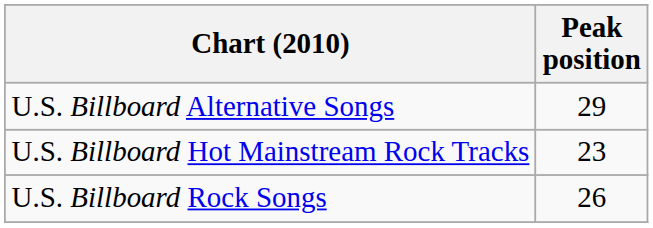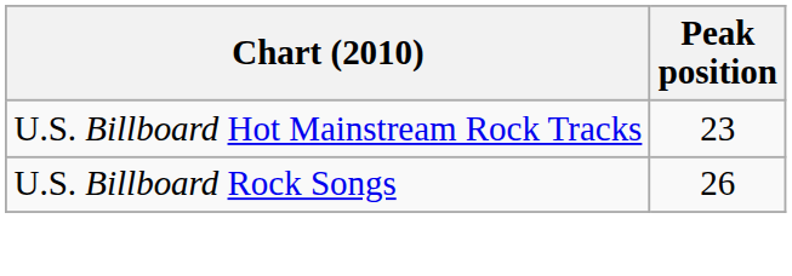 <table class="wikitable sortable">
 <tr>
 <th>Chart (2010)</th>
 <th>Peak<br>position</th>
-</tr>
-<tr>
-<td>U.S. <em>Billboard</em> <a href='#'>Alternative Songs</a></td>
-<td style="text-align:center;">29</td>
 </tr>
 <tr>
 <td>U.S. <em>Billboard</em> <a href='#'>Hot Mainstream Rock Tracks</a></td>
 <td style="text-align:center;">23</td>
 </tr>
 <tr>
 <td>U.S. <em>Billboard</em> <a href='#'>Rock Songs</a></td>
 <td style="text-align:center;">26</td>
 </tr>
 </table>
